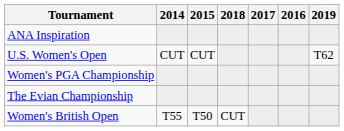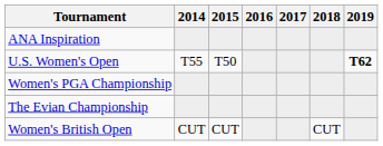 <table class="wikitable" style="font-size:95%;text-align:center;">
 <tr>
 <th>Tournament</th>
 <th>2014</th>
 <th>2015</th>
+<th>2016</th>
+<th>2017</th>
 <th>2018</th>
-<th>2017</th>
-<th>2016</th>
 <th>2019</th>
 </tr>
 <tr>
 <td align=left><a href='#'>ANA Inspiration</a></td>
 <td style="background:#eeeeee;"></td>
 <td style="background:#eeeeee;"></td>
 <td style="background:#eeeeee;"></td>
 <td style="background:#eeeeee;"></td>
 <td style="background:#eeeeee;"></td>
 <td style="background:#eeeeee;"></td>
 </tr>
 <tr>
 <td align=left><a href='#'>U.S. Women's Open</a></td>
-<td>CUT</td>
-<td>CUT</td>
+<td>T55</td>
+<td>T50</td>
 <td style="background:#eeeeee;"></td>
 <td style="background:#eeeeee;"></td>
 <td style="background:#eeeeee;"></td>
-<td>T62</td>
+<td><strong>T62</strong></td>
 </tr>
 <tr>
 <td align=left><a href='#'>Women's PGA Championship</a></td>
 <td style="background:#eeeeee;"></td>
 <td style="background:#eeeeee;"></td>
 <td style="background:#eeeeee;"></td>
 <td style="background:#eeeeee;"></td>
 <td style="background:#eeeeee;"></td>
 <td style="background:#eeeeee;"></td>
 </tr>
 <tr>
 <td align=left><a href='#'>The Evian Championship</a></td>
 <td style="background:#eeeeee;"></td>
 <td style="background:#eeeeee;"></td>
 <td style="background:#eeeeee;"></td>
 <td style="background:#eeeeee;"></td>
 <td style="background:#eeeeee;"></td>
 <td style="background:#eeeeee;"></td>
 </tr>
 <tr>
 <td align=left><a href='#'>Women's British Open</a></td>
-<td>T55</td>
-<td>T50</td>
+<td>CUT</td>
 <td>CUT</td>
 <td style="background:#eeeeee;"></td>
 <td style="background:#eeeeee;"></td>
+<td>CUT</td>
 <td style="background:#eeeeee;"></td>
 </tr>
 </table>
